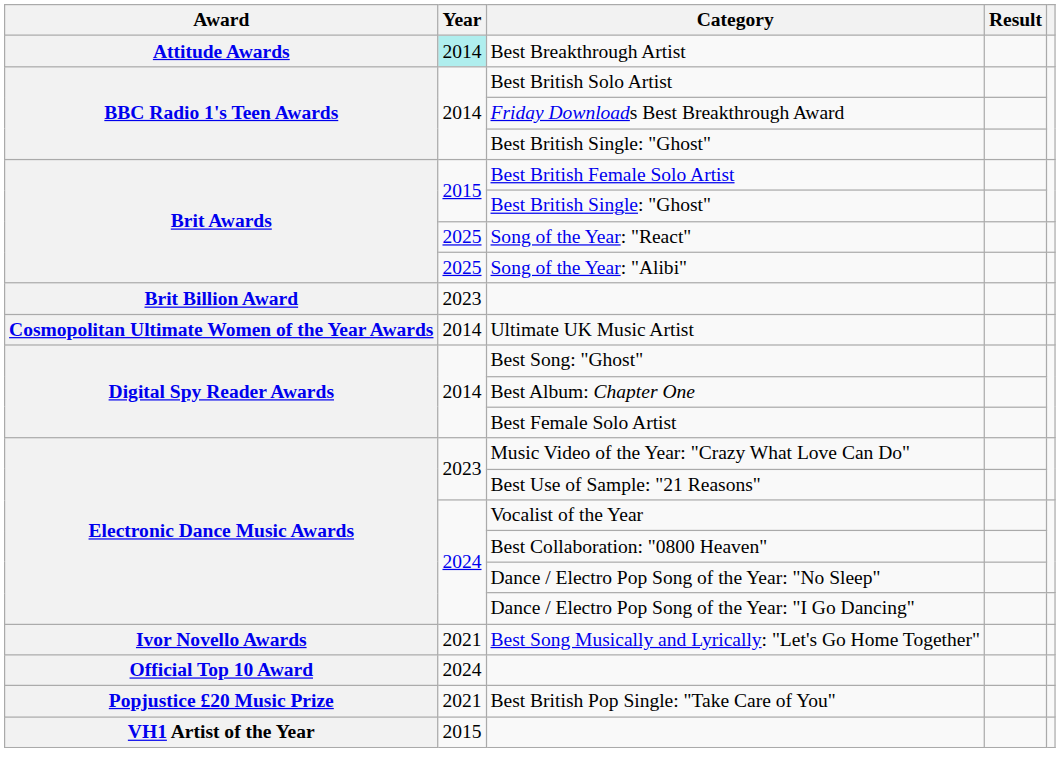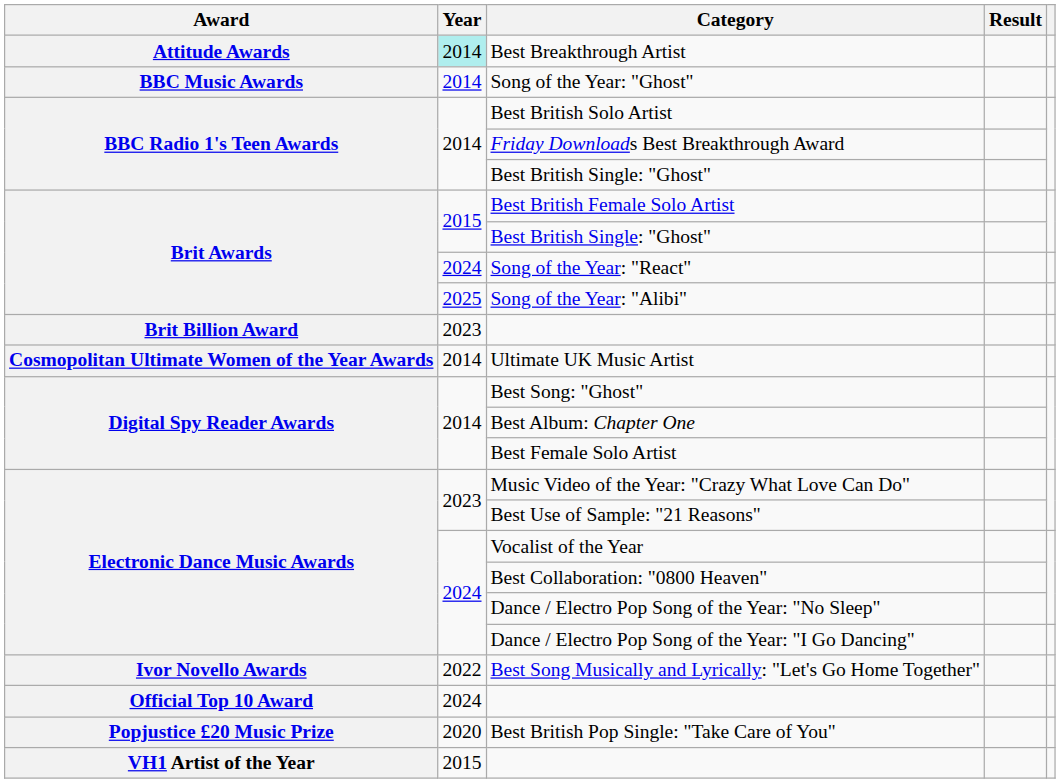 <table class="wikitable sortable plainrowheaders">
 <tr>
 <th scope="col">Award</th>
 <th scope="col">Year</th>
 <th scope="col">Category</th>
 <th scope="col">Result</th>
 <th scope="col" class="unsortable"></th>
 </tr>
 <tr>
 <th scope="row"><a href='#'>Attitude Awards</a></th>
 <td style="background: paleturquoise;">2014</td>
 <td>Best Breakthrough Artist</td>
+<td></td>
+<td style="text-align:center;"></td>
+</tr>
+<tr>
+<th scope="row"><a href='#'>BBC Music Awards</a></th>
+<td><a href='#'>2014</a></td>
+<td>Song of the Year: "Ghost"</td>
 <td></td>
 <td style="text-align:center;"></td>
 </tr>
 <tr>
 <th scope="row" rowspan="3"><a href='#'>BBC Radio 1's Teen Awards</a></th>
 <td rowspan="3">2014</td>
 <td>Best British Solo Artist</td>
 <td></td>
 <td style="text-align:center;" rowspan="3"></td>
 </tr>
 <tr>
 <td><em><a href='#'>Friday Download</a></em>s Best Breakthrough Award</td>
 <td></td>
 </tr>
 <tr>
 <td>Best British Single: "Ghost"</td>
 <td></td>
 </tr>
 <tr>
 <th scope="row" rowspan="4"><a href='#'>Brit Awards</a></th>
 <td rowspan="2"><a href='#'>2015</a></td>
 <td><a href='#'>Best British Female Solo Artist</a></td>
 <td></td>
 <td style="text-align:center;" rowspan="2"></td>
 </tr>
 <tr>
 <td><a href='#'>Best British Single</a>: "Ghost"</td>
 <td></td>
 </tr>
 <tr>
-<td><a href='#'>2025</a></td>
+<td><a href='#'>2024</a></td>
 <td><a href='#'>Song of the Year</a>: "React"</td>
 <td></td>
 <td style="text-align:center;"></td>
 </tr>
 <tr>
 <td><a href='#'>2025</a></td>
 <td><a href='#'>Song of the Year</a>: "Alibi"</td>
 <td></td>
 <td style="text-align:center;"></td>
 </tr>
 <tr>
 <th scope="row"><a href='#'>Brit Billion Award</a></th>
 <td>2023</td>
 <td></td>
 <td></td>
 <td style="text-align:center;"></td>
 </tr>
 <tr>
 <th scope="row"><a href='#'>Cosmopolitan Ultimate Women of the Year Awards</a></th>
 <td>2014</td>
 <td>Ultimate UK Music Artist</td>
 <td></td>
 <td style="text-align:center;"></td>
 </tr>
 <tr>
 <th scope="row" rowspan="3"><a href='#'>Digital Spy Reader Awards</a></th>
 <td rowspan="3">2014</td>
 <td>Best Song: "Ghost"</td>
 <td></td>
 <td style="text-align:center;" rowspan="3"></td>
 </tr>
 <tr>
 <td>Best Album: <em>Chapter One</em></td>
 <td></td>
 </tr>
 <tr>
 <td>Best Female Solo Artist</td>
 <td></td>
 </tr>
 <tr>
 <th scope="row" rowspan="6"><a href='#'>Electronic Dance Music Awards</a></th>
 <td rowspan="2">2023</td>
 <td>Music Video of the Year: "Crazy What Love Can Do"</td>
 <td></td>
 <td style="text-align:center;" rowspan="2"></td>
 </tr>
 <tr>
 <td>Best Use of Sample: "21 Reasons"</td>
 <td></td>
 </tr>
 <tr>
 <td rowspan="4"><a href='#'>2024</a></td>
 <td>Vocalist of the Year</td>
 <td></td>
 <td style="text-align:center;" rowspan="3"></td>
 </tr>
 <tr>
 <td>Best Collaboration: "0800 Heaven"</td>
 <td></td>
 </tr>
 <tr>
 <td>Dance / Electro Pop Song of the Year: "No Sleep"</td>
 <td></td>
 </tr>
 <tr>
 <td>Dance / Electro Pop Song of the Year: "I Go Dancing"</td>
 <td></td>
 <td style="text-align:center;"></td>
 </tr>
 <tr>
 <th scope="row"><a href='#'>Ivor Novello Awards</a></th>
-<td>2021</td>
+<td>2022</td>
 <td><a href='#'>Best Song Musically and Lyrically</a>: "Let's Go Home Together"</td>
 <td></td>
 <td style="text-align:center;"></td>
 </tr>
 <tr>
 <th scope="row"><a href='#'>Official Top 10 Award</a></th>
 <td>2024</td>
 <td></td>
 <td></td>
 <td style="text-align:center;"></td>
 </tr>
 <tr>
 <th scope="row"><a href='#'>Popjustice £20 Music Prize</a></th>
-<td>2021</td>
+<td>2020</td>
 <td>Best British Pop Single: "Take Care of You"</td>
 <td></td>
 <td style="text-align:center;"></td>
 </tr>
 <tr>
 <th scope="row"><a href='#'>VH1</a> Artist of the Year</th>
 <td>2015</td>
 <td></td>
 <td></td>
 <td style="text-align:center;"></td>
 </tr>
 </table>
